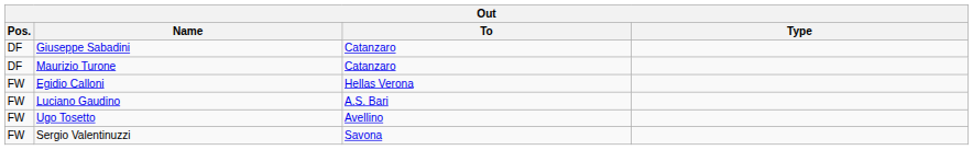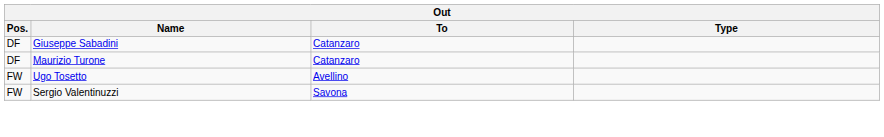 <table class="wikitable" style="font-size:90%;width:99%;">
 <tr>
 <th colspan="4">Out</th>
 </tr>
 <tr>
 <th width=3%>Pos.</th>
 <th width=32%>Name</th>
 <th width=30%>To</th>
 <th width=35%>Type</th>
 </tr>
 <tr>
 <td>DF</td>
 <td><a href='#'>Giuseppe Sabadini</a></td>
 <td><a href='#'>Catanzaro</a></td>
 <td></td>
 </tr>
 <tr>
 <td>DF</td>
 <td><a href='#'>Maurizio Turone</a></td>
 <td><a href='#'>Catanzaro</a></td>
 <td></td>
 </tr>
 <tr>
 <td>FW</td>
-<td><a href='#'>Egidio Calloni</a></td>
-<td><a href='#'>Hellas Verona</a></td>
-<td></td>
-</tr>
-<tr>
-<td>FW</td>
-<td><a href='#'>Luciano Gaudino</a></td>
-<td><a href='#'>A.S. Bari</a></td>
-<td></td>
-</tr>
-<tr>
-<td>FW</td>
 <td><a href='#'>Ugo Tosetto</a></td>
 <td><a href='#'>Avellino</a></td>
 <td></td>
 </tr>
 <tr>
 <td>FW</td>
 <td>Sergio Valentinuzzi</td>
 <td><a href='#'>Savona</a></td>
 <td></td>
 </tr>
 </table>
